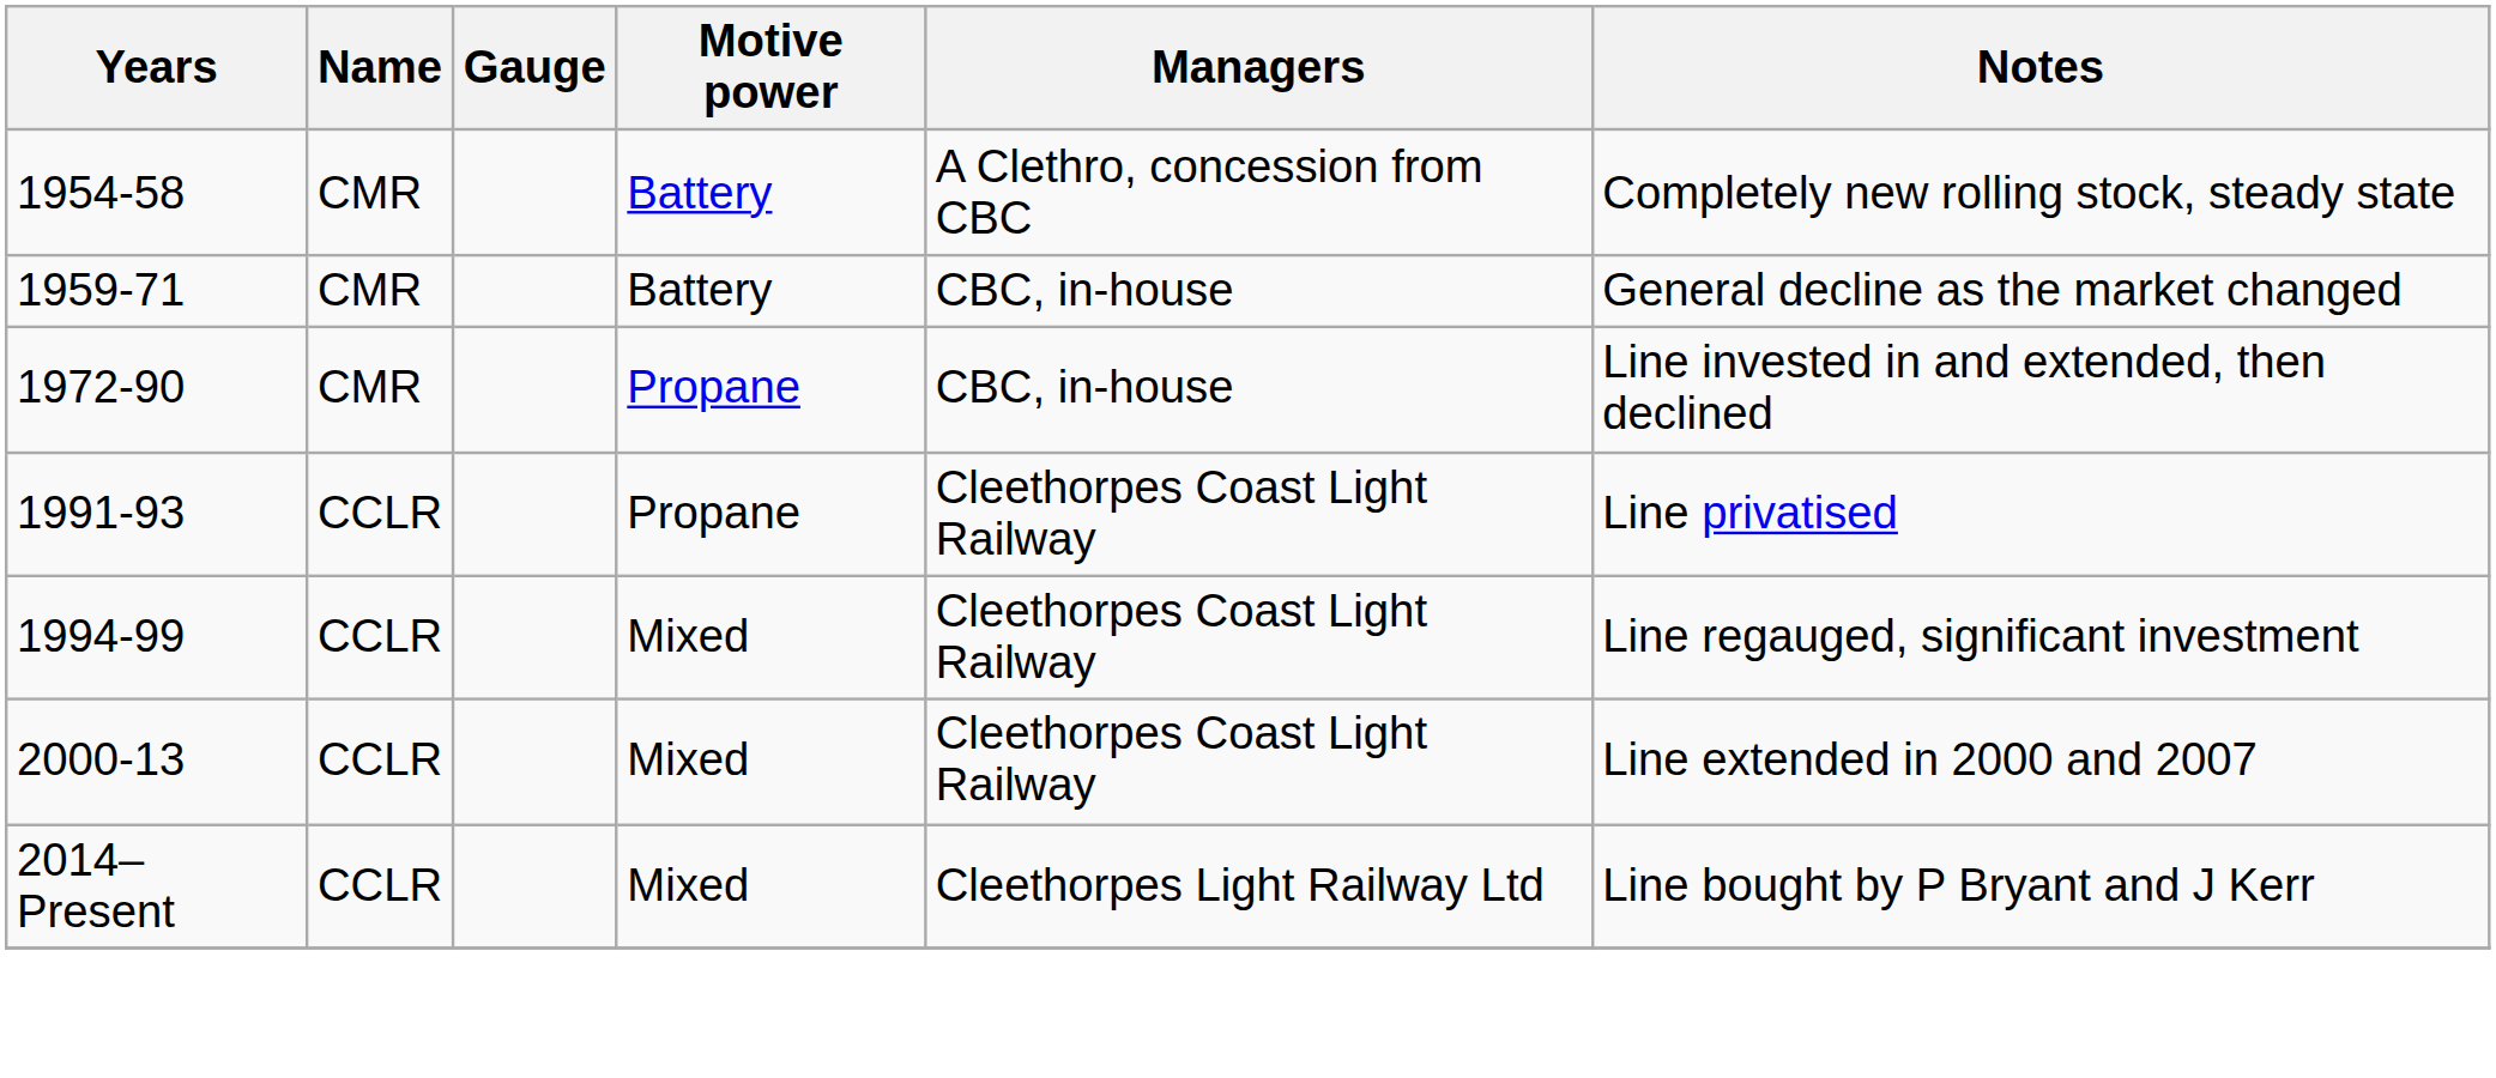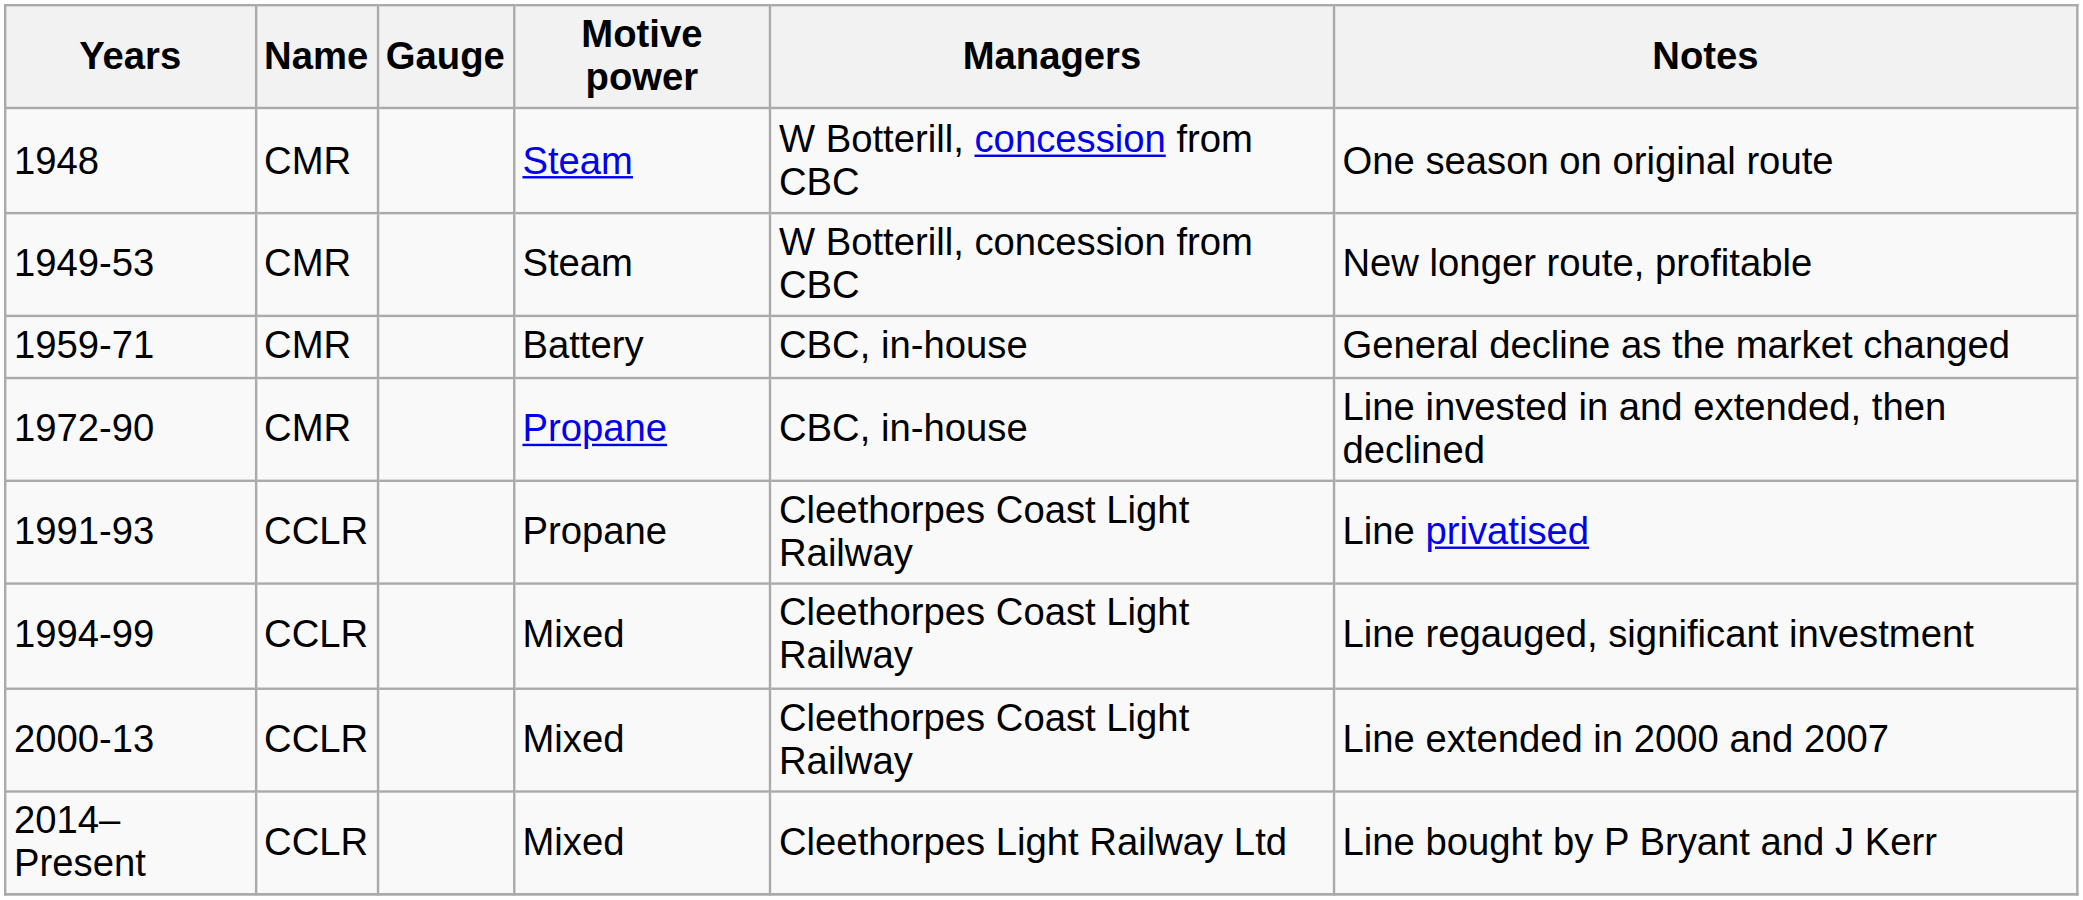 <table class="wikitable">
 <tr>
 <th>Years</th>
 <th>Name</th>
 <th>Gauge</th>
 <th>Motive power</th>
 <th>Managers</th>
 <th>Notes</th>
 </tr>
 <tr>
-<td>1954-58</td>
+<td>1948</td>
 <td>CMR</td>
 <td></td>
-<td><a href='#'>Battery</a></td>
-<td>A Clethro, concession from CBC</td>
-<td>Completely new rolling stock, steady state</td>
+<td><a href='#'>Steam</a></td>
+<td>W Botterill, <a href='#'>concession</a> from CBC</td>
+<td>One season on original route</td>
+</tr>
+<tr>
+<td>1949-53</td>
+<td>CMR</td>
+<td></td>
+<td>Steam</td>
+<td>W Botterill, concession from CBC</td>
+<td>New longer route, profitable</td>
 </tr>
 <tr>
 <td>1959-71</td>
 <td>CMR</td>
 <td></td>
 <td>Battery</td>
 <td>CBC, in-house</td>
 <td>General decline as the market changed</td>
 </tr>
 <tr>
 <td>1972-90</td>
 <td>CMR</td>
 <td></td>
 <td><a href='#'>Propane</a></td>
 <td>CBC, in-house</td>
 <td>Line invested in and extended, then declined</td>
 </tr>
 <tr>
 <td>1991-93</td>
 <td>CCLR</td>
 <td></td>
 <td>Propane</td>
 <td>Cleethorpes Coast Light Railway</td>
 <td>Line <a href='#'>privatised</a></td>
 </tr>
 <tr>
 <td>1994-99</td>
 <td>CCLR</td>
 <td></td>
 <td>Mixed</td>
 <td>Cleethorpes Coast Light Railway</td>
 <td>Line regauged, significant investment</td>
 </tr>
 <tr>
 <td>2000-13</td>
 <td>CCLR</td>
 <td></td>
 <td>Mixed</td>
 <td>Cleethorpes Coast Light Railway</td>
 <td>Line extended in 2000 and 2007</td>
 </tr>
 <tr>
 <td>2014–Present</td>
 <td>CCLR</td>
 <td></td>
 <td>Mixed</td>
 <td>Cleethorpes Light Railway Ltd</td>
 <td>Line bought by P Bryant and J Kerr</td>
 </tr>
 <tr>
 </tr>
 </table>
